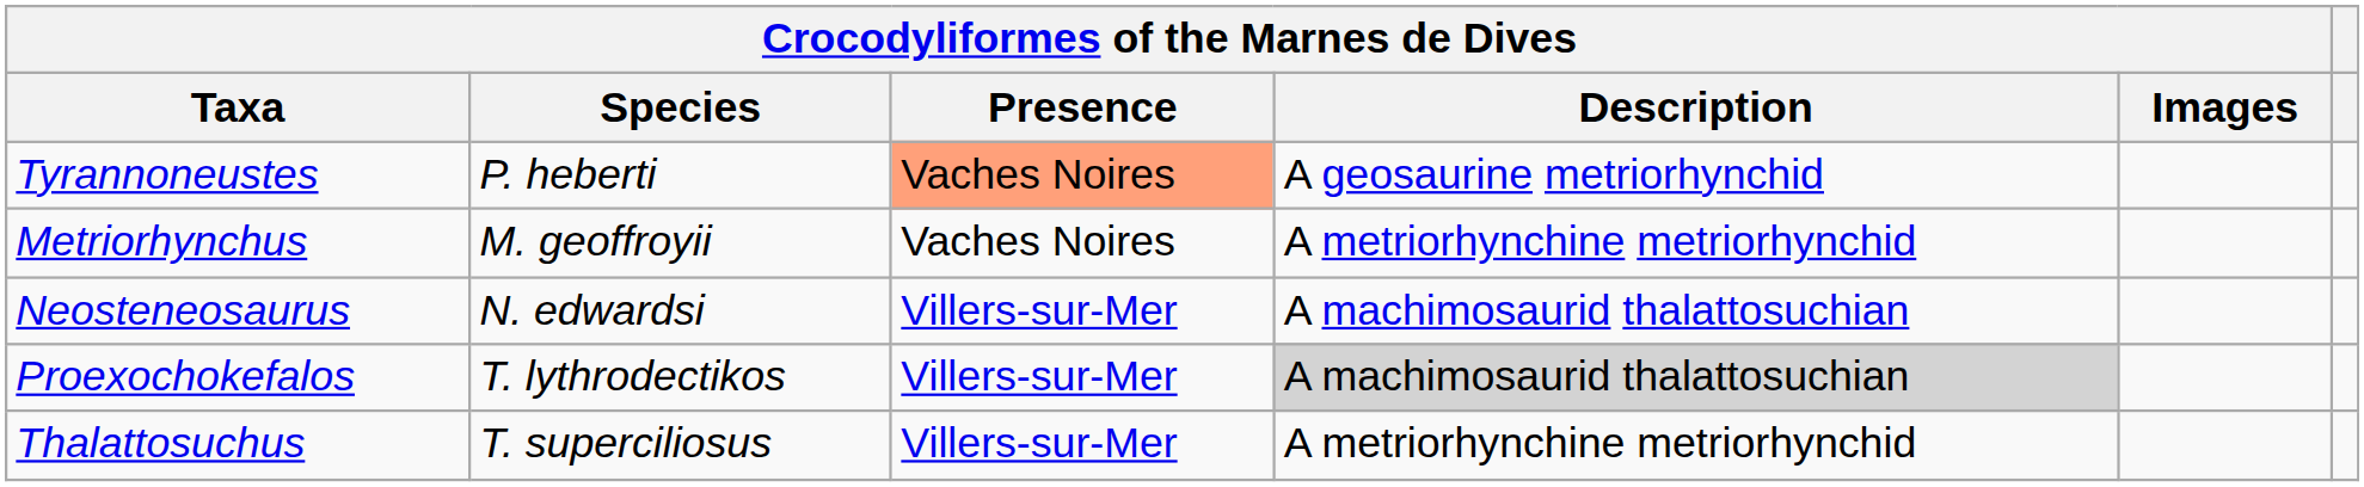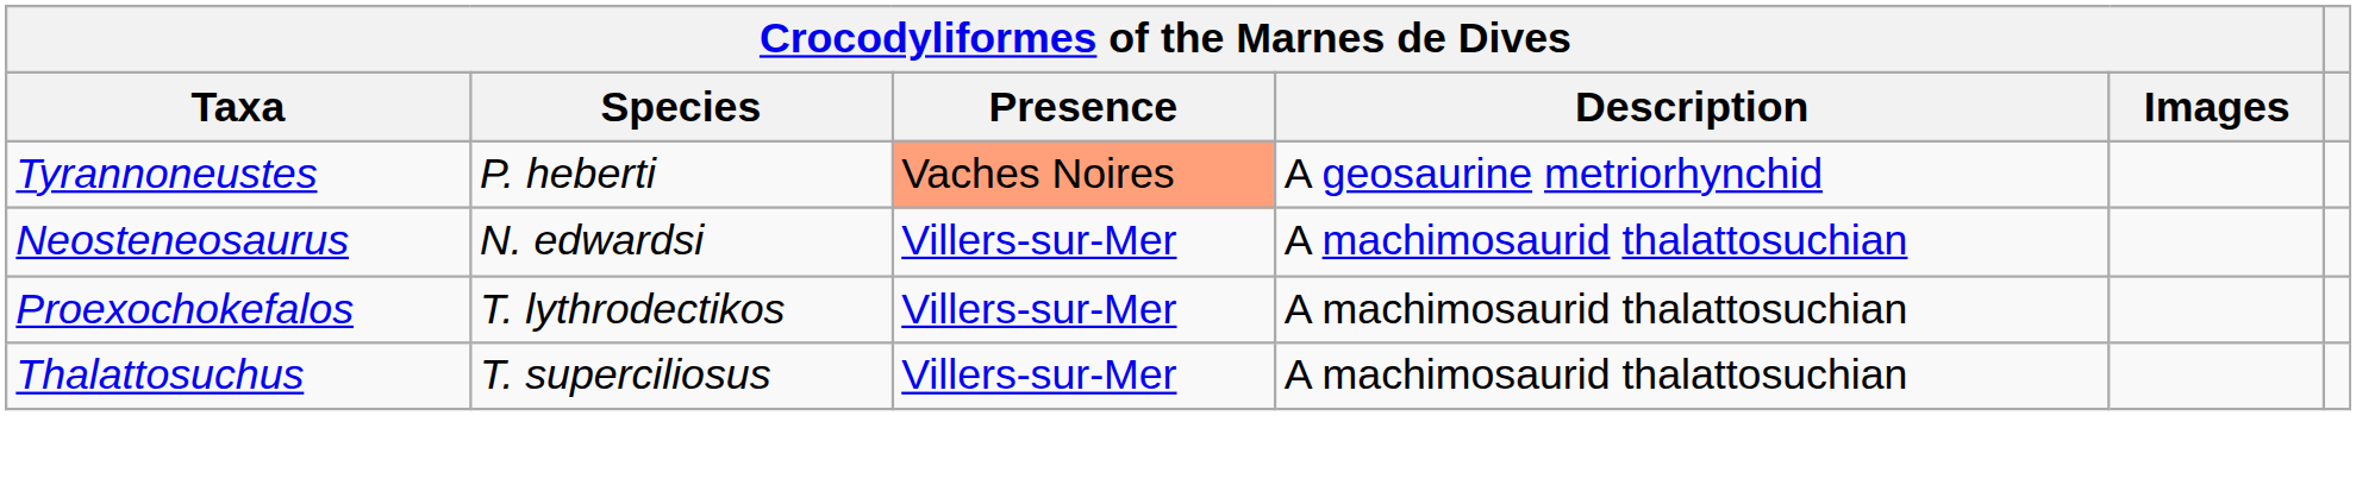 <table class="wikitable" align="center" width="100%">
 <tr>
 <th colspan="5"><strong><a href='#'>Crocodyliformes</a> of the Marnes de Dives</strong></th>
 <th></th>
 </tr>
 <tr>
 <th>Taxa</th>
 <th>Species</th>
 <th>Presence</th>
 <th>Description</th>
 <th>Images</th>
 <th></th>
 </tr>
 <tr>
 <td><em><a href='#'>Tyrannoneustes</a></em></td>
 <td><em>P. heberti</em></td>
 <td style="background: lightsalmon;">Vaches Noires</td>
 <td>A <a href='#'>geosaurine</a> <a href='#'>metriorhynchid</a></td>
 <td></td>
 <td></td>
 </tr>
 <tr>
-<td><em><a href='#'>Metriorhynchus</a></em></td>
-<td><em>M. geoffroyii</em></td>
-<td>Vaches Noires</td>
-<td>A <a href='#'>metriorhynchine</a> <a href='#'>metriorhynchid</a></td>
-<td></td>
-<td></td>
-</tr>
-<tr>
 <td><em><a href='#'>Neosteneosaurus</a></em></td>
 <td><em>N. edwardsi</em></td>
 <td><a href='#'>Villers-sur-Mer</a></td>
 <td>A <a href='#'>machimosaurid</a> <a href='#'>thalattosuchian</a></td>
 <td></td>
 <td></td>
 </tr>
 <tr>
 <td><em><a href='#'>Proexochokefalos</a></em></td>
 <td><em>T. lythrodectikos</em></td>
 <td><a href='#'>Villers-sur-Mer</a></td>
-<td style="background: lightgrey;">A machimosaurid thalattosuchian</td>
+<td>A machimosaurid thalattosuchian</td>
 <td></td>
 <td></td>
 </tr>
 <tr>
 <td><em><a href='#'>Thalattosuchus</a></em></td>
 <td><em>T. superciliosus</em></td>
 <td><a href='#'>Villers-sur-Mer</a></td>
-<td>A metriorhynchine metriorhynchid</td>
+<td>A machimosaurid thalattosuchian</td>
 <td></td>
 <td></td>
 </tr>
 </table>
